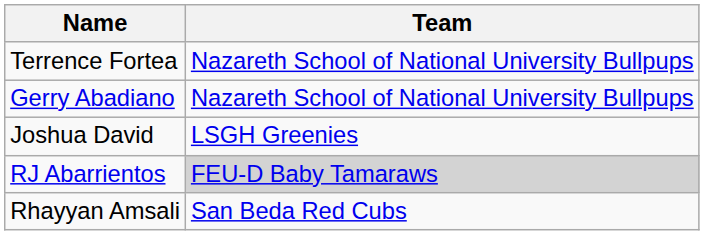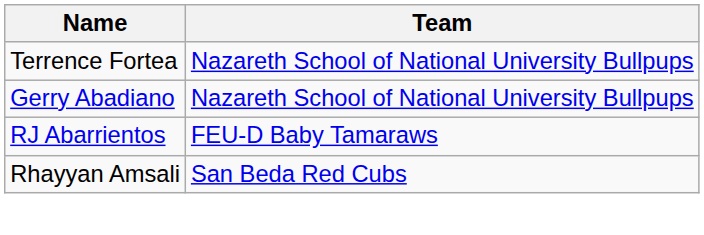 <table class="wikitable">
 <tr>
 <th>Name</th>
 <th>Team</th>
 </tr>
 <tr>
 <td>Terrence Fortea</td>
 <td><a href='#'>Nazareth School of National University Bullpups</a></td>
 </tr>
 <tr>
 <td><a href='#'>Gerry Abadiano</a></td>
 <td><a href='#'>Nazareth School of National University Bullpups</a></td>
 </tr>
 <tr>
-<td>Joshua David</td>
-<td><a href='#'>LSGH Greenies</a></td>
-</tr>
-<tr>
 <td><a href='#'>RJ Abarrientos</a></td>
-<td style="background: lightgrey;"><a href='#'>FEU-D Baby Tamaraws</a></td>
+<td><a href='#'>FEU-D Baby Tamaraws</a></td>
 </tr>
 <tr>
 <td>Rhayyan Amsali</td>
 <td><a href='#'>San Beda Red Cubs</a></td>
 </tr>
 </table>
